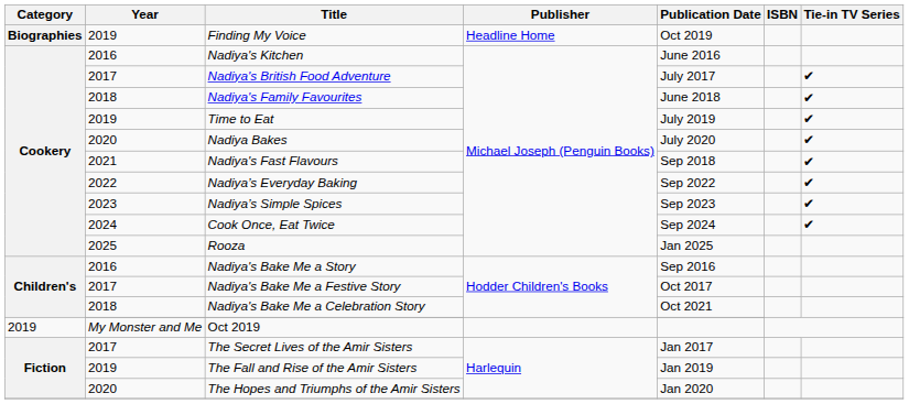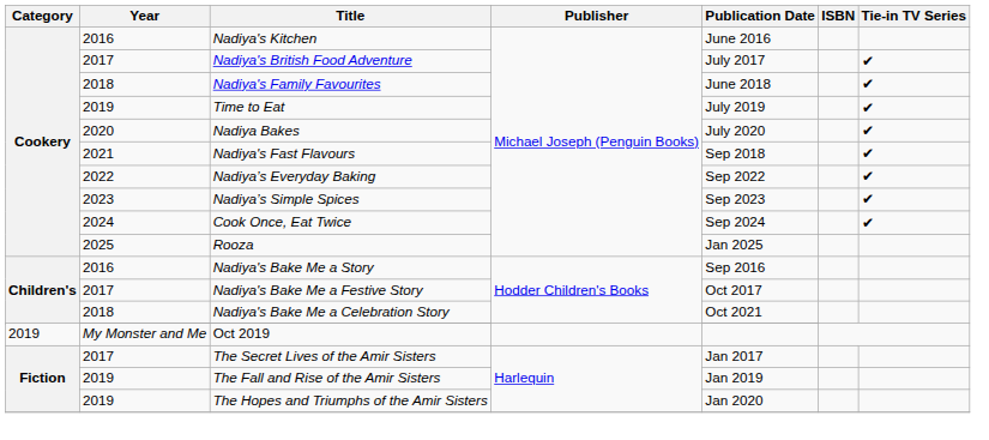 <table class="wikitable plainrowheaders sortable">
 <tr>
 <th>Category</th>
 <th>Year</th>
 <th>Title</th>
 <th>Publisher</th>
 <th>Publication Date</th>
 <th>ISBN</th>
 <th>Tie-in TV Series</th>
-</tr>
-<tr>
-<th>Biographies</th>
-<td>2019</td>
-<td><em>Finding My Voice</em></td>
-<td><a href='#'>Headline Home</a></td>
-<td>Oct 2019</td>
-<td></td>
-<td></td>
 </tr>
 <tr>
 <th rowspan="10">Cookery</th>
 <td>2016</td>
 <td><em>Nadiya's Kitchen</em></td>
 <td rowspan="10"><a href='#'>Michael Joseph (Penguin Books)</a></td>
 <td>June 2016</td>
 <td></td>
 <td></td>
 </tr>
 <tr>
 <td>2017</td>
 <td><em><a href='#'>Nadiya's British Food Adventure</a></em></td>
 <td>July 2017</td>
 <td></td>
 <td>✔</td>
 </tr>
 <tr>
 <td>2018</td>
 <td><em><a href='#'>Nadiya's Family Favourites</a></em></td>
 <td>June 2018</td>
 <td></td>
 <td>✔</td>
 </tr>
 <tr>
 <td>2019</td>
 <td><em>Time to Eat</em></td>
 <td>July 2019</td>
 <td></td>
 <td>✔</td>
 </tr>
 <tr>
 <td>2020</td>
 <td><em>Nadiya Bakes</em></td>
 <td>July 2020</td>
 <td></td>
 <td>✔</td>
 </tr>
 <tr>
 <td>2021</td>
 <td><em>Nadiya's Fast Flavours</em></td>
 <td>Sep 2018</td>
 <td></td>
 <td>✔</td>
 </tr>
 <tr>
 <td>2022</td>
 <td><em>Nadiya’s Everyday Baking</em></td>
 <td>Sep 2022</td>
 <td></td>
 <td>✔</td>
 </tr>
 <tr>
 <td>2023</td>
 <td><em>Nadiya’s Simple Spices</em></td>
 <td>Sep 2023</td>
 <td></td>
 <td>✔</td>
 </tr>
 <tr>
 <td>2024</td>
 <td><em>Cook Once, Eat Twice</em></td>
 <td>Sep 2024</td>
 <td></td>
 <td>✔</td>
 </tr>
 <tr>
 <td>2025</td>
 <td><em>Rooza</em></td>
 <td>Jan 2025</td>
 <td></td>
 <td></td>
 </tr>
 <tr>
 <th rowspan="4"><strong>Children's</strong></th>
 <td>2016</td>
 <td><em>Nadiya's Bake Me a Story</em></td>
 <td rowspan="4"><a href='#'>Hodder Children's Books</a></td>
 <td>Sep 2016</td>
 <td></td>
 <td></td>
 </tr>
 <tr>
 <td>2017</td>
 <td><em>Nadiya's Bake Me a Festive Story</em></td>
 <td>Oct 2017</td>
 <td></td>
 <td></td>
 </tr>
 <tr>
 <td>2018</td>
 <td><em>Nadiya's Bake Me a Celebration Story</em></td>
 <td>Oct 2021</td>
 <td></td>
 <td></td>
 </tr>
 <tr>
 </tr>
 <tr>
 <td>2019</td>
 <td><em>My Monster and Me</em></td>
 <td>Oct 2019</td>
 <td></td>
 <td></td>
 </tr>
 <tr>
 <th rowspan="3"><strong>Fiction</strong></th>
 <td>2017</td>
 <td><em>The Secret Lives of the Amir Sisters</em></td>
 <td rowspan="3"><a href='#'>Harlequin</a></td>
 <td>Jan 2017</td>
 <td></td>
 <td></td>
 </tr>
 <tr>
 <td>2019</td>
 <td><em>The Fall and Rise of the Amir Sisters</em></td>
 <td>Jan 2019</td>
 <td></td>
 <td></td>
 </tr>
 <tr>
-<td>2020</td>
+<td>2019</td>
 <td><em>The Hopes and Triumphs of the Amir Sisters</em></td>
 <td>Jan 2020</td>
 <td></td>
 <td></td>
 </tr>
 <tr>
 </tr>
 </table>
